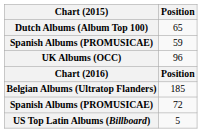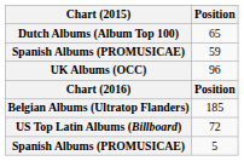 <table class="wikitable plainrowheaders" style="text-align:center">
 <tr>
 <th scope="col">Chart (2015)</th>
 <th scope="col">Position</th>
 </tr>
 <tr>
 <th scope="row">Dutch Albums (Album Top 100)</th>
 <td>65</td>
 </tr>
 <tr>
 <th scope="row">Spanish Albums (PROMUSICAE)</th>
 <td>59</td>
 </tr>
 <tr>
 <th scope="row">UK Albums (OCC)</th>
 <td>96</td>
 </tr>
 <tr>
 <th scope="col">Chart (2016)</th>
 <th scope="col">Position</th>
 </tr>
 <tr>
 <th scope="row">Belgian Albums (Ultratop Flanders)</th>
 <td>185</td>
 </tr>
 <tr>
-<th scope="row">Spanish Albums (PROMUSICAE)</th>
+<th scope="row">US Top Latin Albums (<em>Billboard</em>)</th>
 <td>72</td>
 </tr>
 <tr>
-<th scope="row">US Top Latin Albums (<em>Billboard</em>)</th>
+<th scope="row">Spanish Albums (PROMUSICAE)</th>
 <td>5</td>
 </tr>
 </table>
